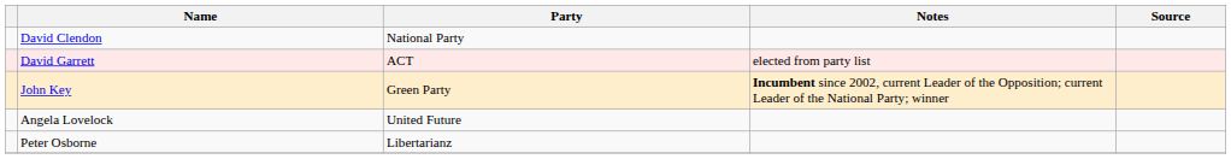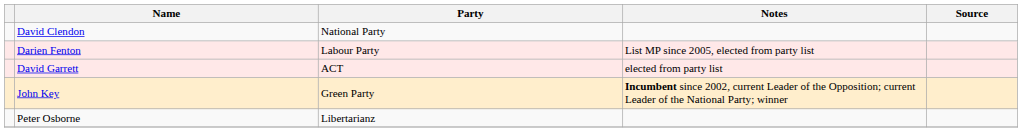 <table class="wikitable" width="70%" style="font-size:95%;">
 <tr>
 <th width=1%></th>
 <th width=30%>Name</th>
 <th width=30%>Party</th>
 <th width=30%>Notes</th>
 <th width=9%>Source</th>
 </tr>
 <tr -->
 <td bgcolor=></td>
 <td><a href='#'>David Clendon</a></td>
 <td>National Party</td>
 <td></td>
+<td></td>
+</tr>
+<tr -- bgcolor=#FFE8E8>
+<td bgcolor=></td>
+<td><a href='#'>Darien Fenton</a></td>
+<td>Labour Party</td>
+<td>List MP since 2005, elected from party list</td>
 <td></td>
 </tr>
 <tr ---- bgcolor=#FFE8E8>
 <td bgcolor=></td>
 <td><a href='#'>David Garrett</a></td>
 <td>ACT</td>
 <td>elected from party list</td>
 <td></td>
 </tr>
 <tr ---- bgcolor=#FFEECC>
 <td bgcolor=></td>
 <td><a href='#'>John Key</a></td>
 <td>Green Party</td>
 <td><strong>Incumbent</strong> since 2002, current Leader of the Opposition; current Leader of the National Party; winner</td>
 <td></td>
 </tr>
 <tr -->
 <td bgcolor=></td>
-<td>Angela Lovelock</td>
-<td>United Future</td>
-<td></td>
-<td></td>
-</tr>
-<tr -->
-<td bgcolor=></td>
 <td>Peter Osborne</td>
 <td>Libertarianz</td>
 <td></td>
 <td></td>
 </tr>
 <tr -->
 </tr>
 </table>
